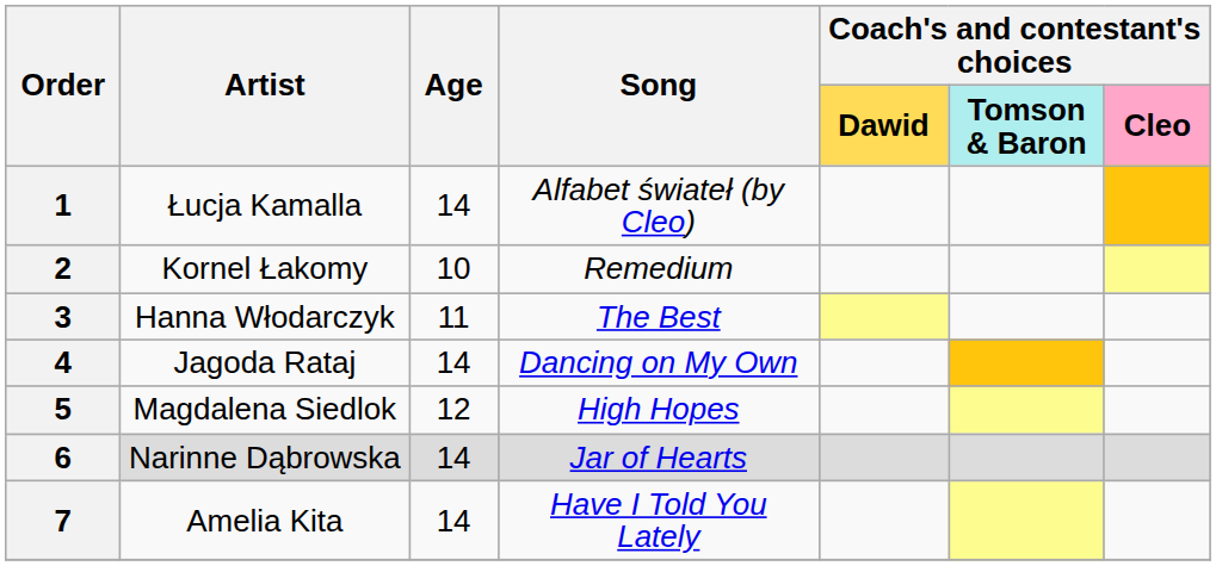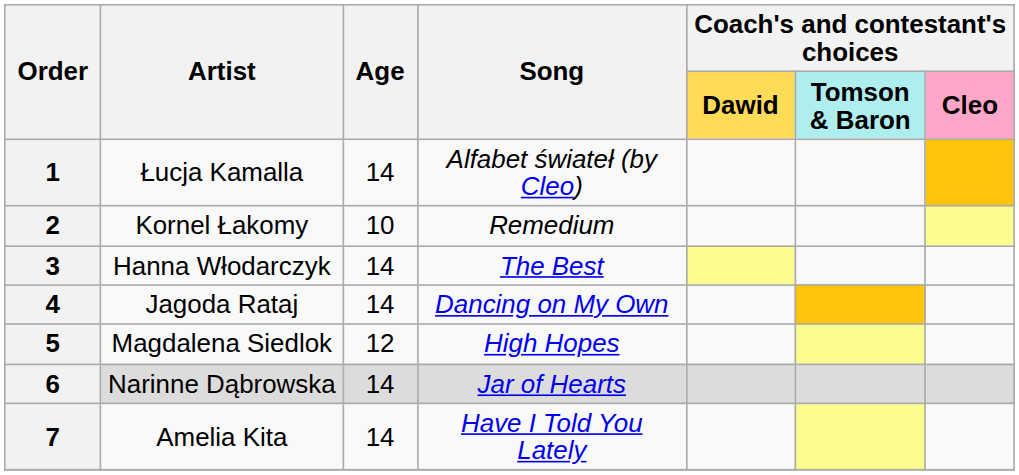 <table class="wikitable" style="text-align:center; line-height:17px; width:100%;">
 <tr>
 <th scope="col" rowspan="2" style="width:04%;">Order</th>
 <th scope="col" rowspan="2" style="width:18%;">Artist</th>
 <th scope="col" rowspan="2" style="width:04%;">Age</th>
 <th scope="col" rowspan="2" style="width:20%;">Song</th>
 <th colspan="3">Coach's and contestant's choices</th>
 </tr>
 <tr>
 <th style="width:06%; background:#ffdb58;">Dawid</th>
 <th style="width:06%; background:#afeeee;">Tomson & Baron</th>
 <th style="width:06%; background:#FFA6C9;">Cleo</th>
 </tr>
 <tr>
 <th>1</th>
 <td>Łucja Kamalla</td>
 <td>14</td>
 <td><em>Alfabet świateł (by <a href='#'>Cleo</a>)</em></td>
 <td></td>
 <td></td>
 <td style="background:#FFC40C;"></td>
 </tr>
 <tr>
 <th>2</th>
 <td>Kornel Łakomy</td>
 <td>10</td>
 <td><em>Remedium</em></td>
 <td></td>
 <td></td>
 <td style="background:#fdfc8f;"></td>
 </tr>
 <tr>
 <th>3</th>
 <td>Hanna Włodarczyk</td>
-<td>11</td>
+<td>14</td>
 <td><em><a href='#'>The Best</a></em></td>
 <td style="background:#fdfc8f;"></td>
 <td></td>
 <td></td>
 </tr>
 <tr>
 <th>4</th>
 <td>Jagoda Rataj</td>
 <td>14</td>
 <td><em><a href='#'>Dancing on My Own</a></em></td>
 <td></td>
 <td style="background:#FFC40C;"></td>
 <td></td>
 </tr>
 <tr>
 <th>5</th>
 <td>Magdalena Siedlok</td>
 <td>12</td>
 <td><em><a href='#'>High Hopes</a></em></td>
 <td></td>
 <td style="background:#fdfc8f;"></td>
 <td></td>
 </tr>
 <tr style="background:#DCDCDC;">
 <th>6</th>
 <td>Narinne Dąbrowska</td>
 <td>14</td>
 <td><em><a href='#'>Jar of Hearts</a></em></td>
 <td></td>
 <td></td>
 <td></td>
 </tr>
 <tr>
 <th>7</th>
 <td>Amelia Kita</td>
 <td>14</td>
 <td><em><a href='#'>Have I Told You Lately</a></em></td>
 <td></td>
 <td style="background:#fdfc8f;"></td>
 <td></td>
 </tr>
 <tr>
 </tr>
 </table>
